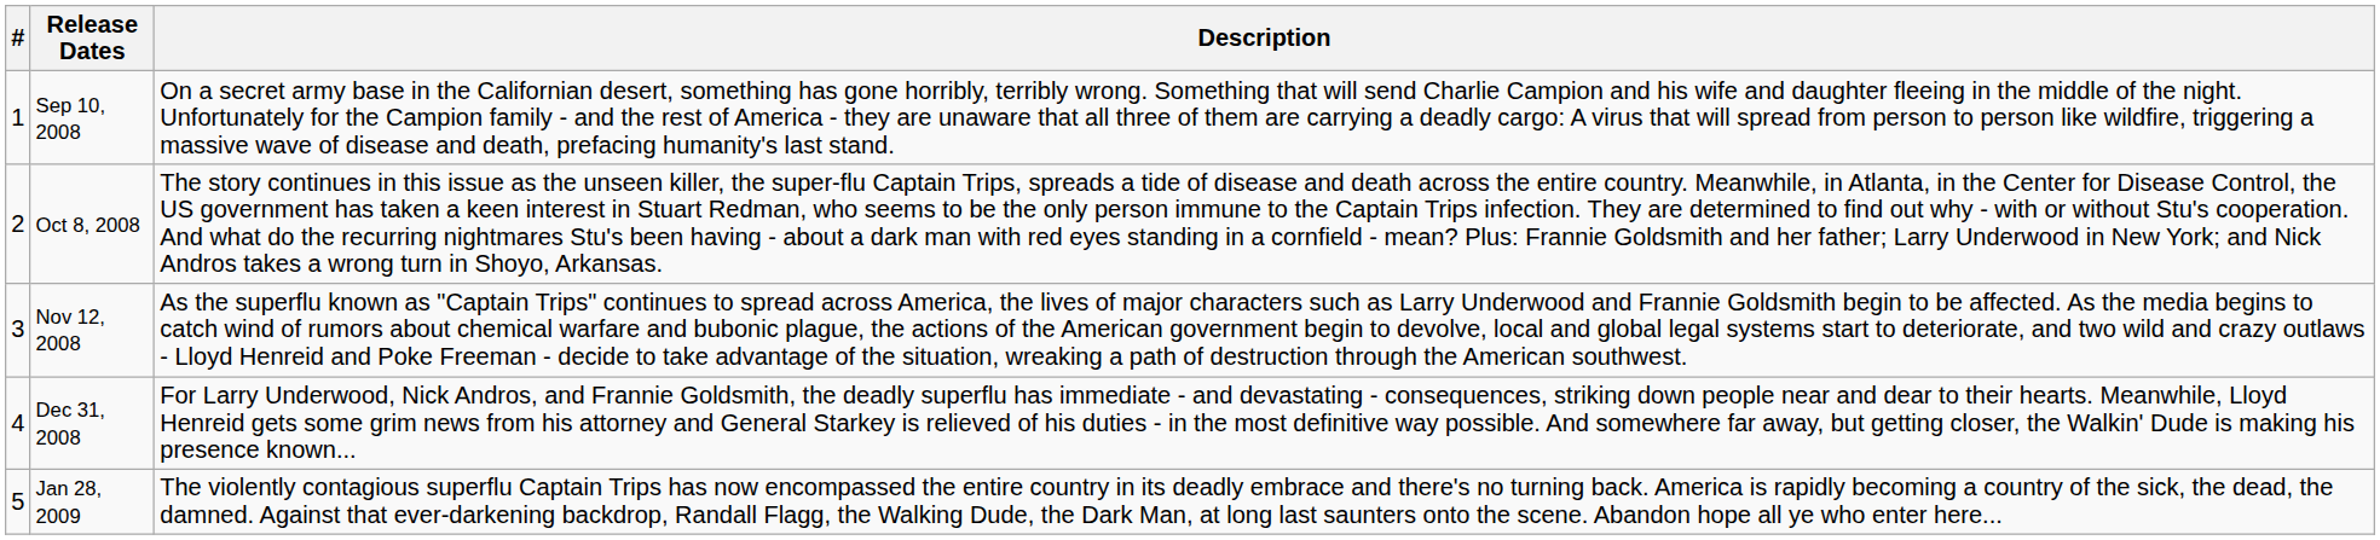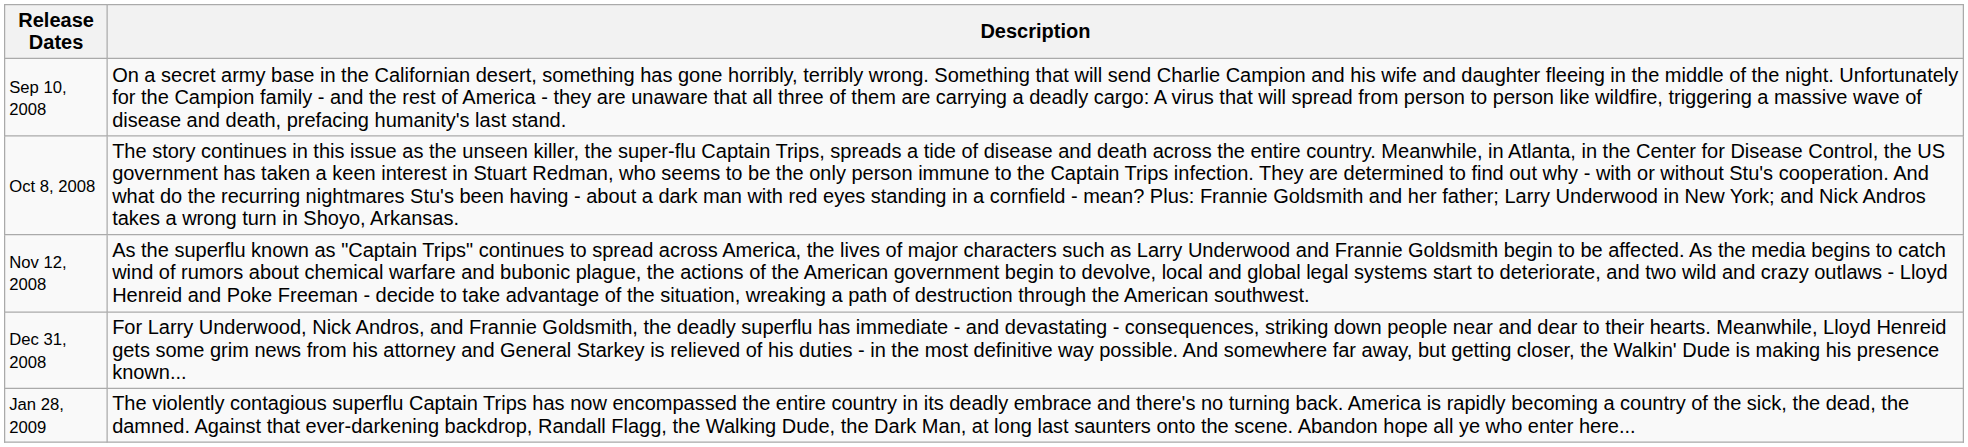 <table class="wikitable">
 <tr>
-<th>#</th>
 <th>Release Dates</th>
 <th>Description</th>
 </tr>
 <tr>
-<td>1</td>
 <td><small>Sep 10, 2008</small></td>
 <td>On a secret army base in the Californian desert, something has gone horribly, terribly wrong. Something that will send Charlie Campion and his wife and daughter fleeing in the middle of the night. Unfortunately for the Campion family - and the rest of America - they are unaware that all three of them are carrying a deadly cargo: A virus that will spread from person to person like wildfire, triggering a massive wave of disease and death, prefacing humanity's last stand.</td>
 </tr>
 <tr>
-<td>2</td>
 <td><small>Oct 8, 2008</small></td>
 <td>The story continues in this issue as the unseen killer, the super-flu Captain Trips, spreads a tide of disease and death across the entire country. Meanwhile, in Atlanta, in the Center for Disease Control, the US government has taken a keen interest in Stuart Redman, who seems to be the only person immune to the Captain Trips infection. They are determined to find out why - with or without Stu's cooperation. And what do the recurring nightmares Stu's been having - about a dark man with red eyes standing in a cornfield - mean? Plus: Frannie Goldsmith and her father; Larry Underwood in New York; and Nick Andros takes a wrong turn in Shoyo, Arkansas.</td>
 </tr>
 <tr>
-<td>3</td>
 <td><small>Nov 12, 2008</small></td>
 <td>As the superflu known as "Captain Trips" continues to spread across America, the lives of major characters such as Larry Underwood and Frannie Goldsmith begin to be affected. As the media begins to catch wind of rumors about chemical warfare and bubonic plague, the actions of the American government begin to devolve, local and global legal systems start to deteriorate, and two wild and crazy outlaws - Lloyd Henreid and Poke Freeman - decide to take advantage of the situation, wreaking a path of destruction through the American southwest.</td>
 </tr>
 <tr>
-<td>4</td>
 <td><small>Dec 31, 2008</small></td>
 <td>For Larry Underwood, Nick Andros, and Frannie Goldsmith, the deadly superflu has immediate - and devastating - consequences, striking down people near and dear to their hearts. Meanwhile, Lloyd Henreid gets some grim news from his attorney and General Starkey is relieved of his duties - in the most definitive way possible. And somewhere far away, but getting closer, the Walkin' Dude is making his presence known...</td>
 </tr>
 <tr>
-<td>5</td>
 <td><small>Jan 28, 2009</small></td>
 <td>The violently contagious superflu Captain Trips has now encompassed the entire country in its deadly embrace and there's no turning back. America is rapidly becoming a country of the sick, the dead, the damned. Against that ever-darkening backdrop, Randall Flagg, the Walking Dude, the Dark Man, at long last saunters onto the scene. Abandon hope all ye who enter here...</td>
 </tr>
 </table>
